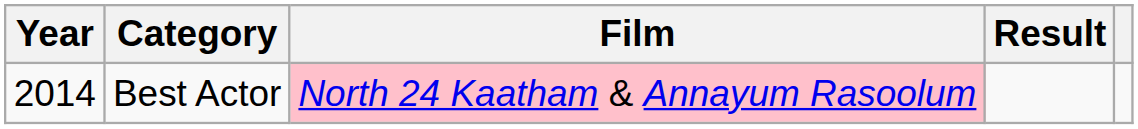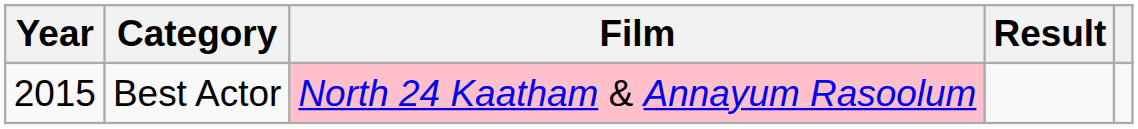 <table class="wikitable sortable plainrowheaders">
 <tr>
 <th scope="col">Year</th>
 <th scope="col">Category</th>
 <th scope="col">Film</th>
 <th scope="col">Result</th>
 <th scope="col" class="unsortable"></th>
 </tr>
 <tr>
-<td>2014</td>
+<td>2015</td>
 <td>Best Actor</td>
 <td style="background: pink;"><em><a href='#'>North 24 Kaatham</a></em> & <em><a href='#'>Annayum Rasoolum</a></em></td>
 <td></td>
 <td></td>
 </tr>
 </table>
